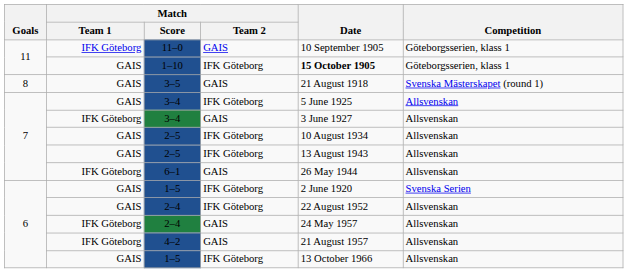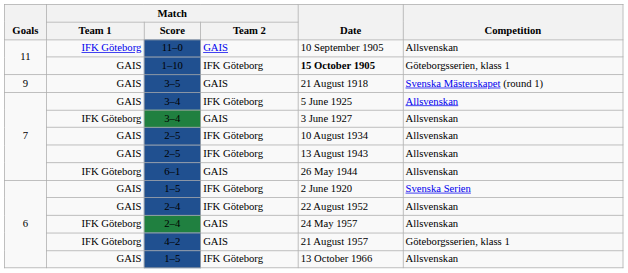 <table class="wikitable" style="font-size:90%">
 <tr>
 <th rowspan="2" valign="bottom" width="50">Goals</th>
 <th colspan="3" width="270">Match</th>
 <th rowspan="2" valign="bottom" width="135">Date</th>
 <th rowspan="2" valign="bottom" width="290">Competition</th>
 </tr>
 <tr>
 <th width="125">Team 1</th>
 <th width="70">Score</th>
 <th width="125">Team 2</th>
 </tr>
 <tr>
 <td rowspan="2" align="center">11</td>
 <td align="right"><a href='#'>IFK Göteborg</a></td>
 <td bgcolor=#205090 align="center"><span>11–0</span></td>
 <td align="left"><a href='#'>GAIS</a></td>
 <td>10 September 1905</td>
-<td>Göteborgsserien, klass 1</td>
+<td>Allsvenskan</td>
 </tr>
 <tr>
 <td align="right">GAIS</td>
 <td bgcolor=#205090 align="center"><span>1–10</span></td>
 <td align="left">IFK Göteborg</td>
 <td><strong>15 October 1905</strong></td>
 <td>Göteborgsserien, klass 1</td>
 </tr>
 <tr>
-<td align="center">8</td>
+<td align="center">9</td>
 <td align="right">GAIS</td>
 <td bgcolor=#205090 align="center"><span>3–5</span></td>
 <td align="left">GAIS</td>
 <td>21 August 1918</td>
 <td><a href='#'>Svenska Mästerskapet</a> (round 1)</td>
 </tr>
 <tr>
 <td rowspan="5" align="center">7</td>
 <td align="right">GAIS</td>
 <td bgcolor=#205090 align="center"><span>3–4</span></td>
 <td align="left">IFK Göteborg</td>
 <td>5 June 1925</td>
 <td><a href='#'>Allsvenskan</a></td>
 </tr>
 <tr>
 <td align="right">IFK Göteborg</td>
 <td bgcolor=#208040 align="center"><span>3–4</span></td>
 <td align="left">GAIS</td>
 <td>3 June 1927</td>
 <td>Allsvenskan</td>
 </tr>
 <tr>
 <td align="right">GAIS</td>
 <td bgcolor=#205090 align="center"><span>2–5</span></td>
 <td align="left">IFK Göteborg</td>
 <td>10 August 1934</td>
 <td>Allsvenskan</td>
 </tr>
 <tr>
 <td align="right">GAIS</td>
 <td bgcolor=#205090 align="center"><span>2–5</span></td>
 <td align="left">IFK Göteborg</td>
 <td>13 August 1943</td>
 <td>Allsvenskan</td>
 </tr>
 <tr>
 <td align="right">IFK Göteborg</td>
 <td bgcolor=#205090 align="center"><span>6–1</span></td>
 <td align="left">GAIS</td>
 <td>26 May 1944</td>
 <td>Allsvenskan</td>
 </tr>
 <tr>
 <td rowspan="5" align="center">6</td>
 <td align="right">GAIS</td>
 <td bgcolor=#205090 align="center"><span>1–5</span></td>
 <td align="left">IFK Göteborg</td>
 <td>2 June 1920</td>
 <td><a href='#'>Svenska Serien</a></td>
 </tr>
 <tr>
 <td align="right">GAIS</td>
 <td bgcolor=#205090 align="center"><span>2–4</span></td>
 <td align="left">IFK Göteborg</td>
 <td>22 August 1952</td>
 <td>Allsvenskan</td>
 </tr>
 <tr>
 <td align="right">IFK Göteborg</td>
 <td bgcolor=#208040 align="center"><span>2–4</span></td>
 <td align="left">GAIS</td>
 <td>24 May 1957</td>
 <td>Allsvenskan</td>
 </tr>
 <tr>
 <td align="right">IFK Göteborg</td>
 <td bgcolor=#205090 align="center"><span>4–2</span></td>
 <td align="left">GAIS</td>
 <td>21 August 1957</td>
-<td>Allsvenskan</td>
+<td>Göteborgsserien, klass 1</td>
 </tr>
 <tr>
 <td align="right">GAIS</td>
 <td bgcolor=#205090 align="center"><span>1–5</span></td>
 <td align="left">IFK Göteborg</td>
 <td>13 October 1966</td>
 <td>Allsvenskan</td>
 </tr>
 </table>
